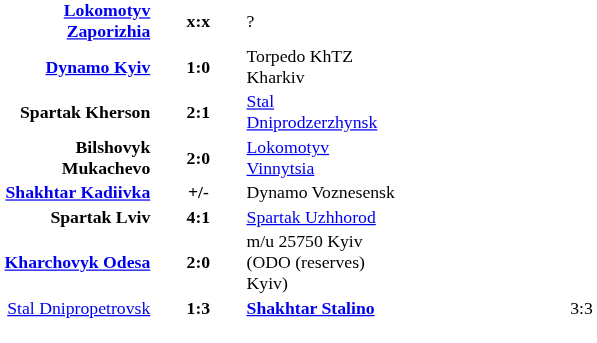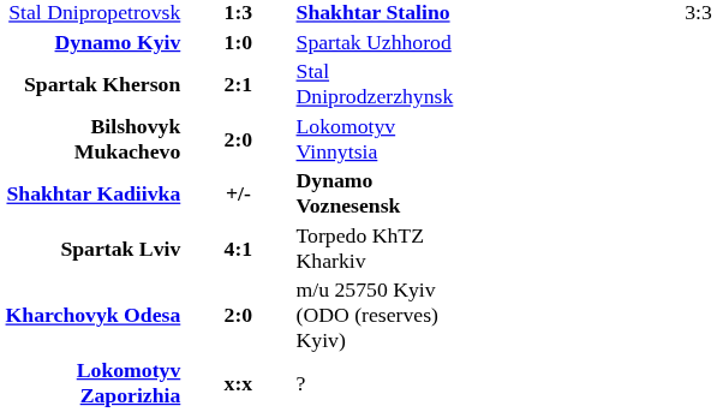 <table width=100% cellspacing=1>
 <tr>
 <th width=20%></th>
 <th width=12%></th>
 <th width=20%></th>
 <th></th>
 </tr>
 <tr style=font-size:90%>
-<td align=right><strong><a href='#'>Lokomotyv Zaporizhia</a></strong></td>
-<td align=center><strong>x:x</strong></td>
-<td>?</td>
-<td align=center></td>
+<td align=right><a href='#'>Stal Dnipropetrovsk</a></td>
+<td align=center><strong>1:3</strong></td>
+<td><strong><a href='#'>Shakhtar Stalino</a></strong></td>
+<td align=center>3:3 </td>
 </tr>
 <tr style=font-size:90%>
 <td align=right><strong><a href='#'>Dynamo Kyiv</a></strong></td>
 <td align=center><strong>1:0</strong></td>
-<td>Torpedo KhTZ Kharkiv</td>
+<td><a href='#'>Spartak Uzhhorod</a></td>
 <td align=center></td>
 </tr>
 <tr style=font-size:90%>
 <td align=right><strong>Spartak Kherson</strong></td>
 <td align=center><strong>2:1</strong></td>
 <td><a href='#'>Stal Dniprodzerzhynsk</a></td>
 <td align=center></td>
 </tr>
 <tr style=font-size:90%>
 <td align=right><strong>Bilshovyk Mukachevo</strong></td>
 <td align=center><strong>2:0</strong></td>
 <td><a href='#'>Lokomotyv Vinnytsia</a></td>
 <td align=center></td>
 </tr>
 <tr style=font-size:90%>
 <td align=right><strong><a href='#'>Shakhtar Kadiivka</a></strong></td>
 <td align=center><strong>+/-</strong></td>
-<td>Dynamo Voznesensk</td>
+<td><strong>Dynamo Voznesensk</strong></td>
 <td align=center></td>
 </tr>
 <tr style=font-size:90%>
 <td align=right><strong>Spartak Lviv</strong></td>
 <td align=center><strong>4:1</strong></td>
-<td><a href='#'>Spartak Uzhhorod</a></td>
+<td>Torpedo KhTZ Kharkiv</td>
 <td align=center></td>
 </tr>
 <tr style=font-size:90%>
 <td align=right><strong><a href='#'>Kharchovyk Odesa</a></strong></td>
 <td align=center><strong>2:0</strong></td>
 <td>m/u 25750 Kyiv (ODO (reserves) Kyiv)</td>
 <td align=center></td>
 </tr>
 <tr style=font-size:90%>
-<td align=right><a href='#'>Stal Dnipropetrovsk</a></td>
-<td align=center><strong>1:3</strong></td>
-<td><strong><a href='#'>Shakhtar Stalino</a></strong></td>
-<td align=center>3:3 </td>
+<td align=right><strong><a href='#'>Lokomotyv Zaporizhia</a></strong></td>
+<td align=center><strong>x:x</strong></td>
+<td>?</td>
+<td align=center></td>
 </tr>
 </table>
